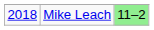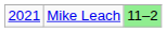 <table class=wikitable style="text-align:center">
 <tr>
 </tr>
 <tr>
-<td><a href='#'>2018</a></td>
+<td><a href='#'>2021</a></td>
 <td align=left><a href='#'>Mike Leach</a></td>
 <td style="background: lightgreen;">11–2</td>
 </tr>
 </table>
